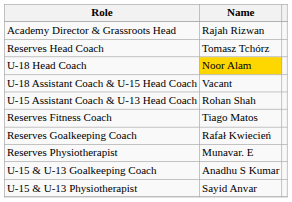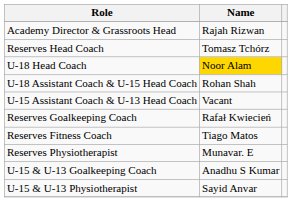 <table class="wikitable">
 <tr>
 <th scope="col">Role</th>
 <th scope="col">Name</th>
 <th scope="col"></th>
 </tr>
 <tr>
 </tr>
 <tr>
 <td>Academy Director & Grassroots Head</td>
 <td> Rajah Rizwan</td>
 <td></td>
 </tr>
 <tr>
 <td>Reserves Head Coach</td>
 <td> Tomasz Tchórz</td>
 <td></td>
 </tr>
 <tr>
 <td>U-18 Head Coach</td>
 <td style="background: gold;"> Noor Alam</td>
 <td></td>
 </tr>
 <tr>
 <td>U-18 Assistant Coach & U-15 Head Coach</td>
+<td> Rohan Shah</td>
+<td></td>
+</tr>
+<tr>
+<td>U-15 Assistant Coach & U-13 Head Coach</td>
 <td>Vacant</td>
 <td></td>
 </tr>
 <tr>
-<td>U-15 Assistant Coach & U-13 Head Coach</td>
-<td> Rohan Shah</td>
+<td>Reserves Goalkeeping Coach</td>
+<td> Rafał Kwiecień</td>
 <td></td>
 </tr>
 <tr>
 <td>Reserves Fitness Coach</td>
 <td> Tiago Matos</td>
-<td></td>
-</tr>
-<tr>
-<td>Reserves Goalkeeping Coach</td>
-<td> Rafał Kwiecień</td>
 <td></td>
 </tr>
 <tr>
 <td>Reserves Physiotherapist</td>
 <td> Munavar. E</td>
 <td></td>
 </tr>
 <tr>
 <td>U-15 & U-13 Goalkeeping Coach</td>
 <td> Anadhu S Kumar</td>
 <td></td>
 </tr>
 <tr>
 <td>U-15 & U-13 Physiotherapist</td>
 <td> Sayid Anvar</td>
 <td></td>
 </tr>
 <tr>
 </tr>
 </table>
